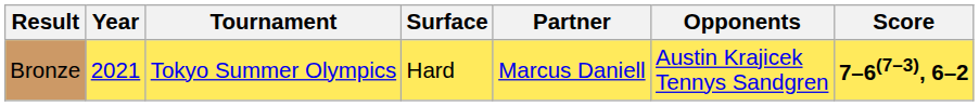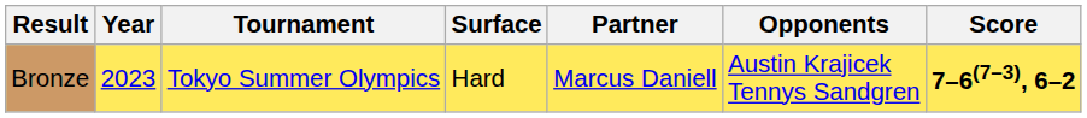 <table class="sortable wikitable">
 <tr>
 <th>Result</th>
 <th>Year</th>
 <th>Tournament</th>
 <th>Surface</th>
 <th>Partner</th>
 <th>Opponents</th>
 <th class=unsortable>Score</th>
 </tr>
 <tr bgcolor=FFEA5C>
 <td bgcolor=cc9966>Bronze</td>
-<td><a href='#'>2021</a></td>
+<td><a href='#'>2023</a></td>
 <td><a href='#'>Tokyo Summer Olympics</a></td>
 <td>Hard</td>
 <td> <a href='#'>Marcus Daniell</a></td>
 <td> <a href='#'>Austin Krajicek</a> <br>  <a href='#'>Tennys Sandgren</a></td>
 <td><strong>7–6<sup>(7–3)</sup>, 6–2</strong></td>
 </tr>
 </table>
